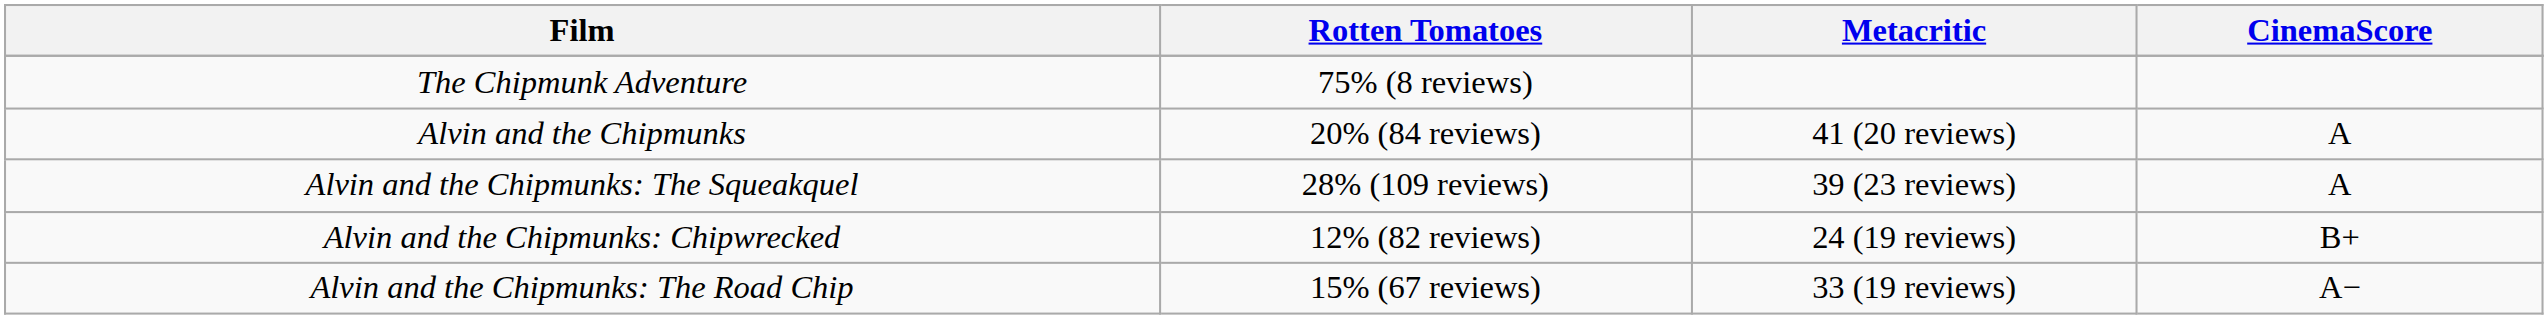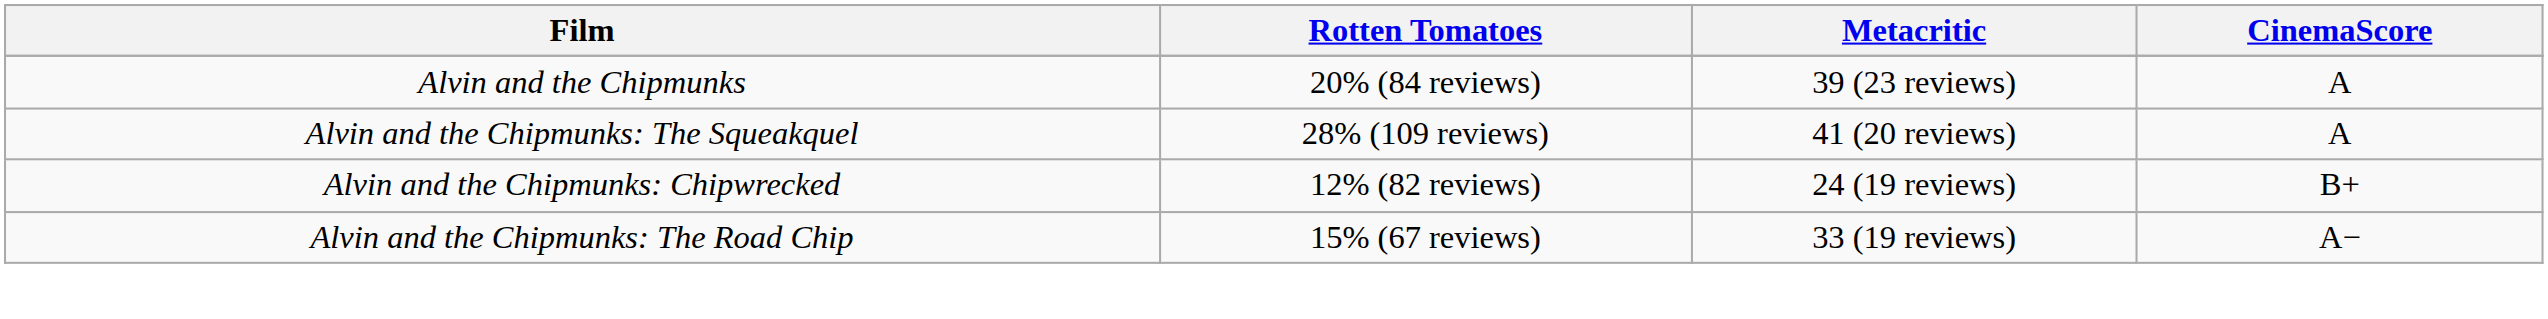 <table class="wikitable sortable" width=99% border="1" style="text-align: center;">
 <tr>
 <th>Film</th>
 <th><a href='#'>Rotten Tomatoes</a></th>
 <th><a href='#'>Metacritic</a></th>
 <th><a href='#'>CinemaScore</a></th>
 </tr>
 <tr>
 </tr>
 <tr>
-<td><em>The Chipmunk Adventure</em></td>
-<td>75% (8 reviews) </td>
-<td></td>
-<td></td>
-</tr>
-<tr>
 <td><em>Alvin and the Chipmunks</em></td>
 <td>20% (84 reviews)</td>
-<td>41 (20 reviews)</td>
+<td>39 (23 reviews)</td>
 <td>A</td>
 </tr>
 <tr>
 <td><em>Alvin and the Chipmunks: The Squeakquel</em></td>
 <td>28% (109 reviews)</td>
-<td>39 (23 reviews)</td>
+<td>41 (20 reviews)</td>
 <td>A</td>
 </tr>
 <tr>
 <td><em>Alvin and the Chipmunks: Chipwrecked</em></td>
 <td>12% (82 reviews)</td>
 <td>24 (19 reviews)</td>
 <td>B+</td>
 </tr>
 <tr>
 <td><em>Alvin and the Chipmunks: The Road Chip</em></td>
 <td>15% (67 reviews)</td>
 <td>33 (19 reviews)</td>
 <td>A−</td>
 </tr>
 </table>
